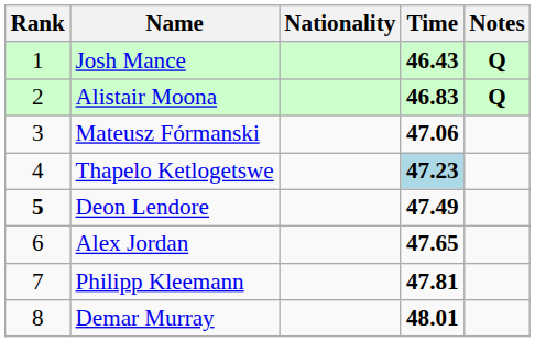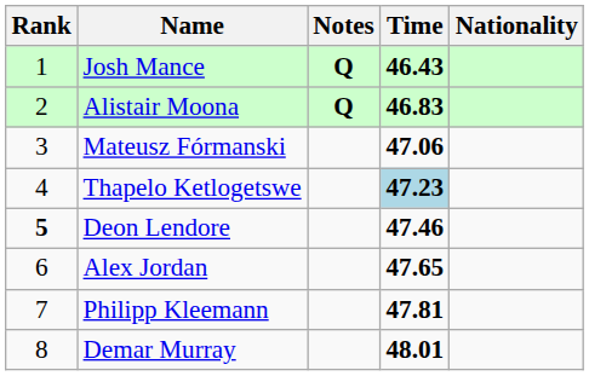 <table class="wikitable sortable" style="text-align:center">
 <tr>
 <th>Rank</th>
 <th>Name</th>
+<th>Notes</th>
+<th>Time</th>
 <th>Nationality</th>
-<th>Time</th>
-<th>Notes</th>
 </tr>
 <tr bgcolor=ccffcc>
 <td>1</td>
 <td align=left><a href='#'>Josh Mance</a></td>
+<td><strong>Q</strong></td>
+<td><strong>46.43</strong></td>
 <td align=left></td>
-<td><strong>46.43</strong></td>
-<td><strong>Q</strong></td>
 </tr>
 <tr bgcolor=ccffcc>
 <td>2</td>
 <td align=left><a href='#'>Alistair Moona</a></td>
+<td><strong>Q</strong></td>
+<td><strong>46.83</strong></td>
 <td align=left></td>
-<td><strong>46.83</strong></td>
-<td><strong>Q</strong></td>
 </tr>
 <tr>
 <td>3</td>
 <td align=left><a href='#'>Mateusz Fórmanski</a></td>
+<td></td>
+<td><strong>47.06</strong></td>
 <td align=left></td>
-<td><strong>47.06</strong></td>
-<td></td>
 </tr>
 <tr>
 <td>4</td>
 <td align=left><a href='#'>Thapelo Ketlogetswe</a></td>
+<td></td>
+<td style="background: lightblue;"><strong>47.23</strong></td>
 <td align=left></td>
-<td style="background: lightblue;"><strong>47.23</strong></td>
-<td></td>
 </tr>
 <tr>
 <td><strong>5</strong></td>
 <td align=left><a href='#'>Deon Lendore</a></td>
+<td></td>
+<td><strong>47.46</strong></td>
 <td align=left></td>
-<td><strong>47.49</strong></td>
-<td></td>
 </tr>
 <tr>
 <td>6</td>
 <td align=left><a href='#'>Alex Jordan</a></td>
+<td></td>
+<td><strong>47.65</strong></td>
 <td align=left></td>
-<td><strong>47.65</strong></td>
-<td></td>
 </tr>
 <tr>
 <td>7</td>
 <td align=left><a href='#'>Philipp Kleemann</a></td>
+<td></td>
+<td><strong>47.81</strong></td>
 <td align=left></td>
-<td><strong>47.81</strong></td>
-<td></td>
 </tr>
 <tr>
 <td>8</td>
 <td align=left><a href='#'>Demar Murray</a></td>
+<td></td>
+<td><strong>48.01</strong></td>
 <td align=left></td>
-<td><strong>48.01</strong></td>
-<td></td>
 </tr>
 </table>
